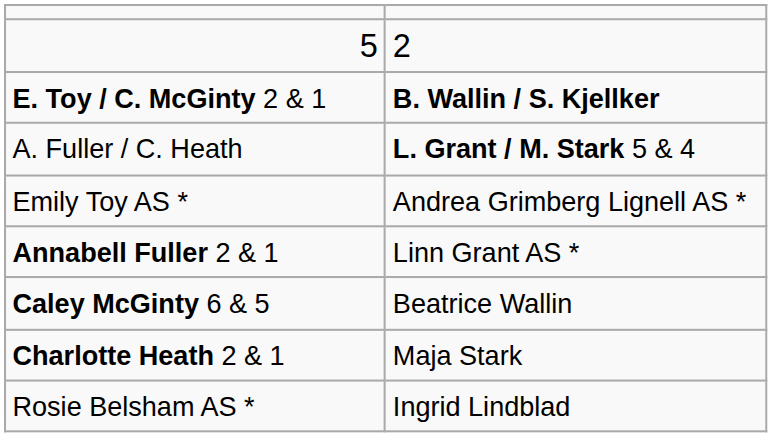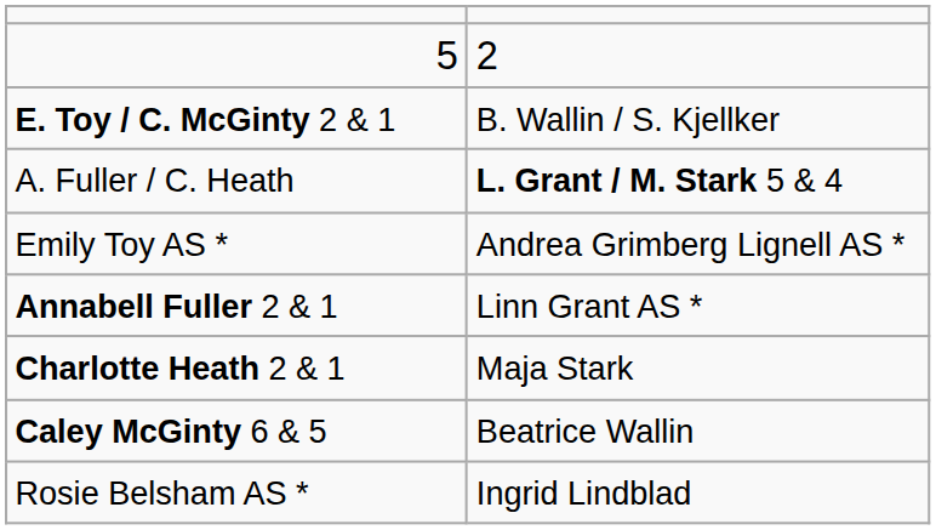 <table class="wikitable">
 <tr>
 <td align="center" width="180"></td>
 <td align="center" width="180"></td>
 </tr>
 <tr>
 <td align="right">5</td>
 <td>2</td>
 </tr>
 <tr>
 <td><small><strong>E. Toy / C. McGinty</strong> 2 & 1</small></td>
-<td><strong><small>B. Wallin / S. Kjellker</small></strong></td>
+<td><small>B. Wallin / S. Kjellker</small></td>
 </tr>
 <tr>
 <td><small>A. Fuller / C. Heath</small></td>
 <td><small><strong>L. Grant / M. Stark</strong> 5 & 4</small></td>
 </tr>
 <tr>
 <td><small>Emily Toy AS *</small></td>
 <td><small>Andrea Grimberg Lignell AS *</small></td>
 </tr>
 <tr>
 <td><small><strong>Annabell Fuller</strong> 2 & 1</small></td>
 <td><small>Linn Grant AS *</small></td>
 </tr>
 <tr>
+<td><small><strong>Charlotte Heath</strong> 2 & 1</small></td>
+<td><small>Maja Stark</small></td>
+</tr>
+<tr>
 <td><small><strong>Caley McGinty</strong> 6 & 5</small></td>
 <td><small>Beatrice Wallin</small></td>
-</tr>
-<tr>
-<td><small><strong>Charlotte Heath</strong> 2 & 1</small></td>
-<td><small>Maja Stark</small></td>
 </tr>
 <tr>
 <td><small>Rosie Belsham AS *</small></td>
 <td><small>Ingrid Lindblad</small></td>
 </tr>
 </table>
